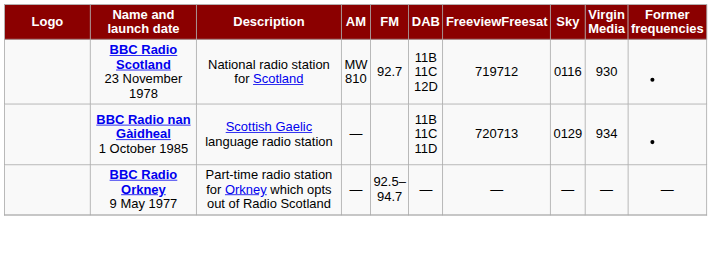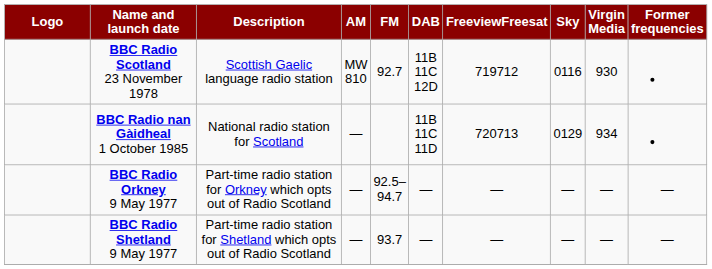 <table class="wikitable" style="text-align: center;">
 <tr>
 <th style="color:white; background-color: #8B0000" width="155pt">Logo</th>
 <th style="color:white; background-color: #8B0000" width="170pt">Name and launch date</th>
 <th style="color:white; background-color: #8B0000" width="250pt">Description</th>
 <th style="color:white; background-color: #8B0000">AM<br></th>
 <th style="color:white; background-color: #8B0000">FM<br></th>
 <th style="color:white; background-color: #8B0000">DAB</th>
 <th style="color:white; background-color: #8B0000">FreeviewFreesat</th>
 <th style="color:white; background-color: #8B0000">Sky</th>
 <th style="color:white; background-color: #8B0000">Virgin<br>Media</th>
 <th style="color:white; background-color: #8B0000">Former frequencies</th>
 </tr>
 <tr>
 <td></td>
 <td><strong><a href='#'>BBC Radio Scotland</a></strong><br>23 November 1978</td>
-<td>National radio station for <a href='#'>Scotland</a></td>
+<td><a href='#'>Scottish Gaelic</a> language radio station</td>
 <td>MW<br>810</td>
 <td>92.7</td>
 <td>11B<br>11C<br>12D</td>
 <td>719712</td>
 <td>0116</td>
 <td>930</td>
 <td><br><ul><li></li></ul></td>
 </tr>
 <tr>
 <td></td>
 <td><strong><a href='#'>BBC Radio nan Gàidheal</a></strong><br>1 October 1985</td>
-<td><a href='#'>Scottish Gaelic</a> language radio station</td>
+<td>National radio station for <a href='#'>Scotland</a></td>
 <td>—</td>
 <td></td>
 <td>11B<br>11C<br>11D</td>
 <td>720713</td>
 <td>0129</td>
 <td>934</td>
 <td><br><ul><li></li></ul></td>
 </tr>
 <tr>
 <td></td>
 <td><strong><a href='#'>BBC Radio Orkney</a></strong><br>9 May 1977</td>
 <td>Part-time radio station for <a href='#'>Orkney</a> which opts out of Radio Scotland</td>
 <td>—</td>
 <td>92.5–94.7</td>
 <td>—</td>
 <td>—</td>
 <td>—</td>
 <td>—</td>
 <td>—</td>
 </tr>
 <tr>
+<td></td>
+<td><strong><a href='#'>BBC Radio Shetland</a></strong><br>9 May 1977</td>
+<td>Part-time radio station for <a href='#'>Shetland</a> which opts out of Radio Scotland</td>
+<td>—</td>
+<td>93.7</td>
+<td>—</td>
+<td>—</td>
+<td>—</td>
+<td>—</td>
+<td>—</td>
+</tr>
+<tr>
 </tr>
 </table>
